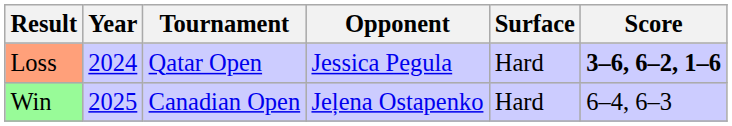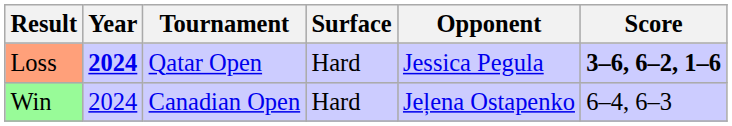 <table class="sortable wikitable">
 <tr>
 <th>Result</th>
 <th>Year</th>
 <th>Tournament</th>
+<th>Surface</th>
 <th>Opponent</th>
-<th>Surface</th>
 <th class="unsortable">Score</th>
 </tr>
 <tr bgcolor=ccccff>
 <td bgcolor=ffa07a>Loss</td>
-<td><a href='#'>2024</a></td>
+<td><strong><a href='#'>2024</a></strong></td>
 <td><a href='#'>Qatar Open</a></td>
+<td>Hard</td>
 <td> <a href='#'>Jessica Pegula</a></td>
-<td>Hard</td>
 <td><strong>3–6, 6–2, 1–6</strong></td>
 </tr>
 <tr bgcolor=ccccff>
 <td bgcolor=98fb98>Win</td>
-<td><a href='#'>2025</a></td>
+<td><a href='#'>2024</a></td>
 <td><a href='#'>Canadian Open</a></td>
+<td>Hard</td>
 <td> <a href='#'>Jeļena Ostapenko</a></td>
-<td>Hard</td>
 <td>6–4, 6–3</td>
 </tr>
 </table>
